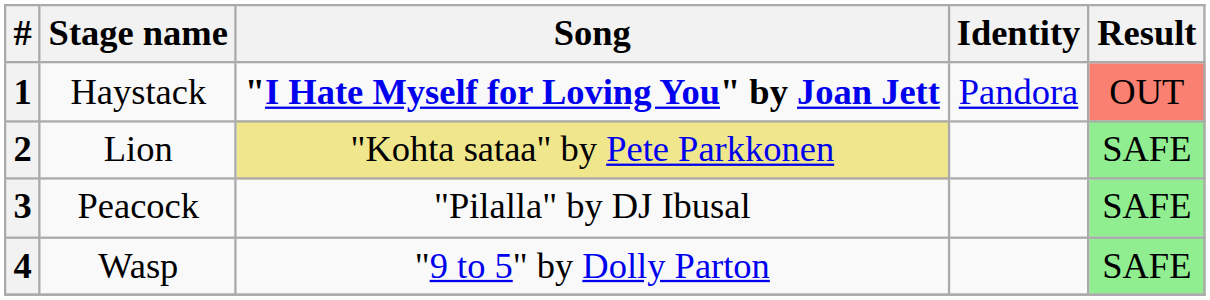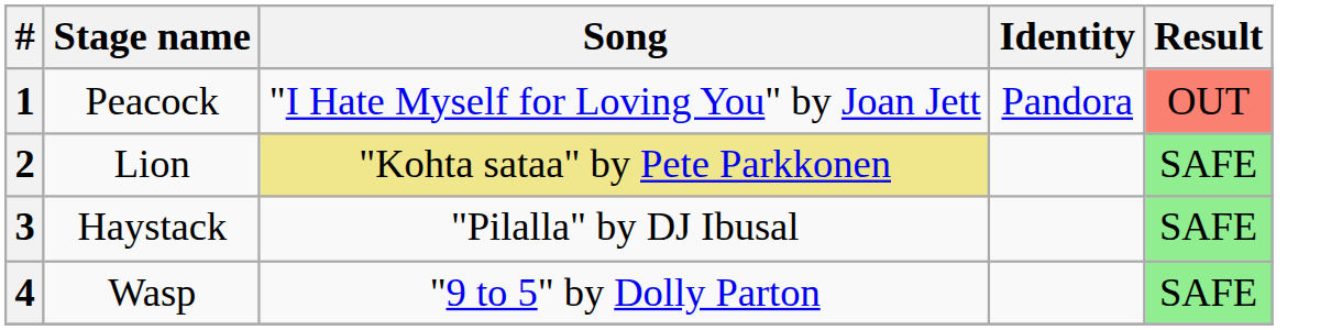 <table class="wikitable plainrowheaders" style="text-align: center;">
 <tr>
 <th>#</th>
 <th>Stage name</th>
 <th>Song</th>
 <th>Identity</th>
 <th>Result</th>
 </tr>
 <tr>
 <th>1</th>
-<td>Haystack</td>
-<td><strong>"<a href='#'>I Hate Myself for Loving You</a>" by <a href='#'>Joan Jett</a></strong></td>
+<td>Peacock</td>
+<td>"<a href='#'>I Hate Myself for Loving You</a>" by <a href='#'>Joan Jett</a></td>
 <td><a href='#'>Pandora</a></td>
 <td bgcolor=salmon>OUT</td>
 </tr>
 <tr>
 <th>2</th>
 <td>Lion</td>
 <td style="background: khaki;">"Kohta sataa" by <a href='#'>Pete Parkkonen</a></td>
 <td></td>
 <td bgcolor=lightgreen>SAFE</td>
 </tr>
 <tr>
 <th>3</th>
-<td>Peacock</td>
+<td>Haystack</td>
 <td>"Pilalla" by DJ Ibusal</td>
 <td></td>
 <td bgcolor=lightgreen>SAFE</td>
 </tr>
 <tr>
 <th>4</th>
 <td>Wasp</td>
 <td>"<a href='#'>9 to 5</a>" by <a href='#'>Dolly Parton</a></td>
 <td></td>
 <td bgcolor=lightgreen>SAFE</td>
 </tr>
 <tr>
 </tr>
 </table>
